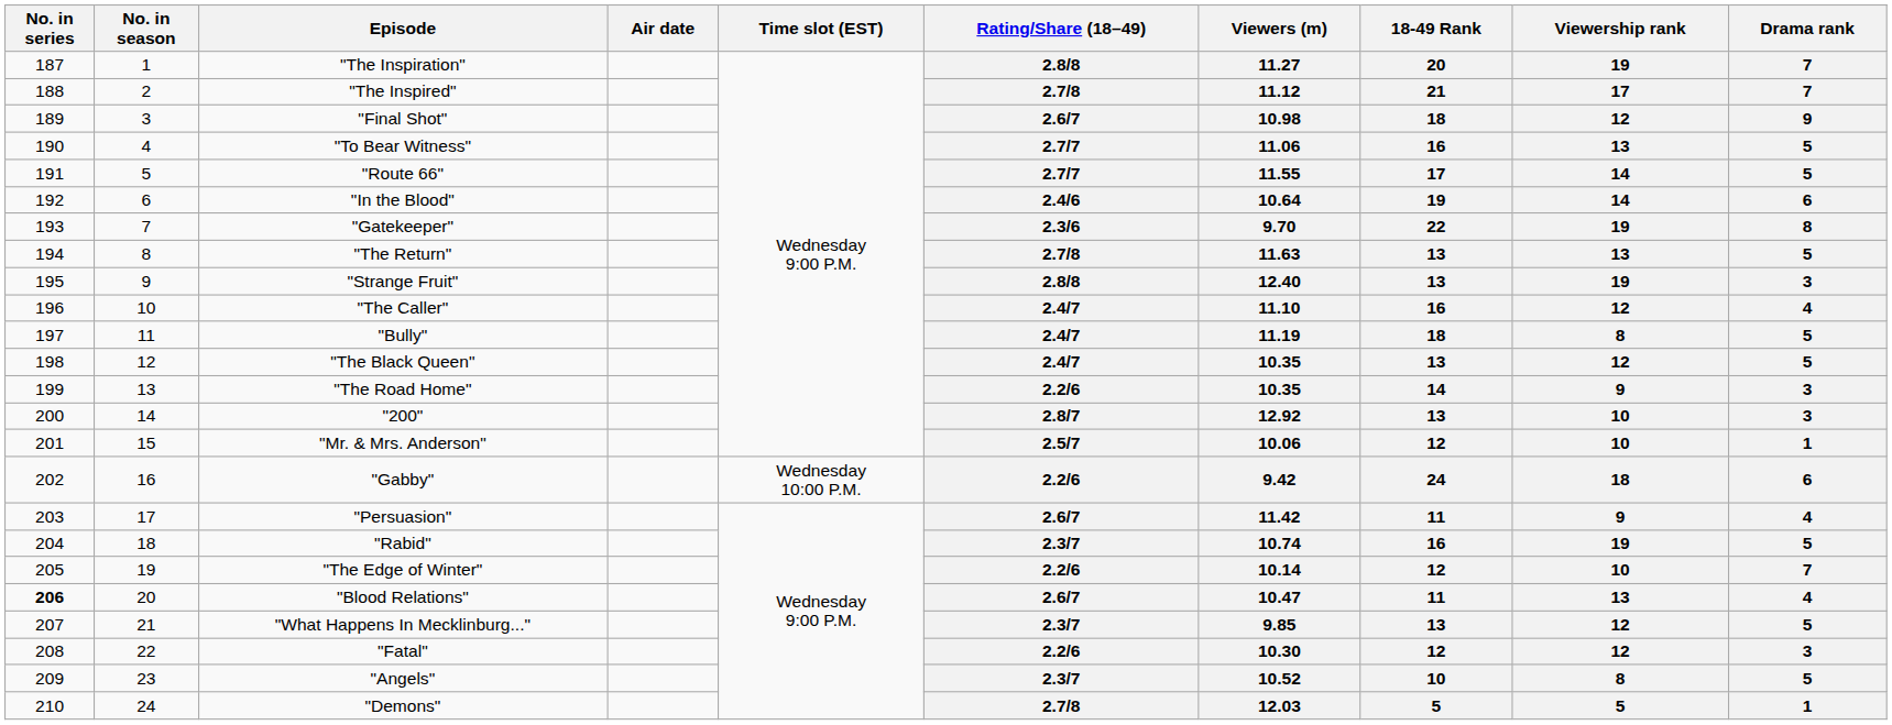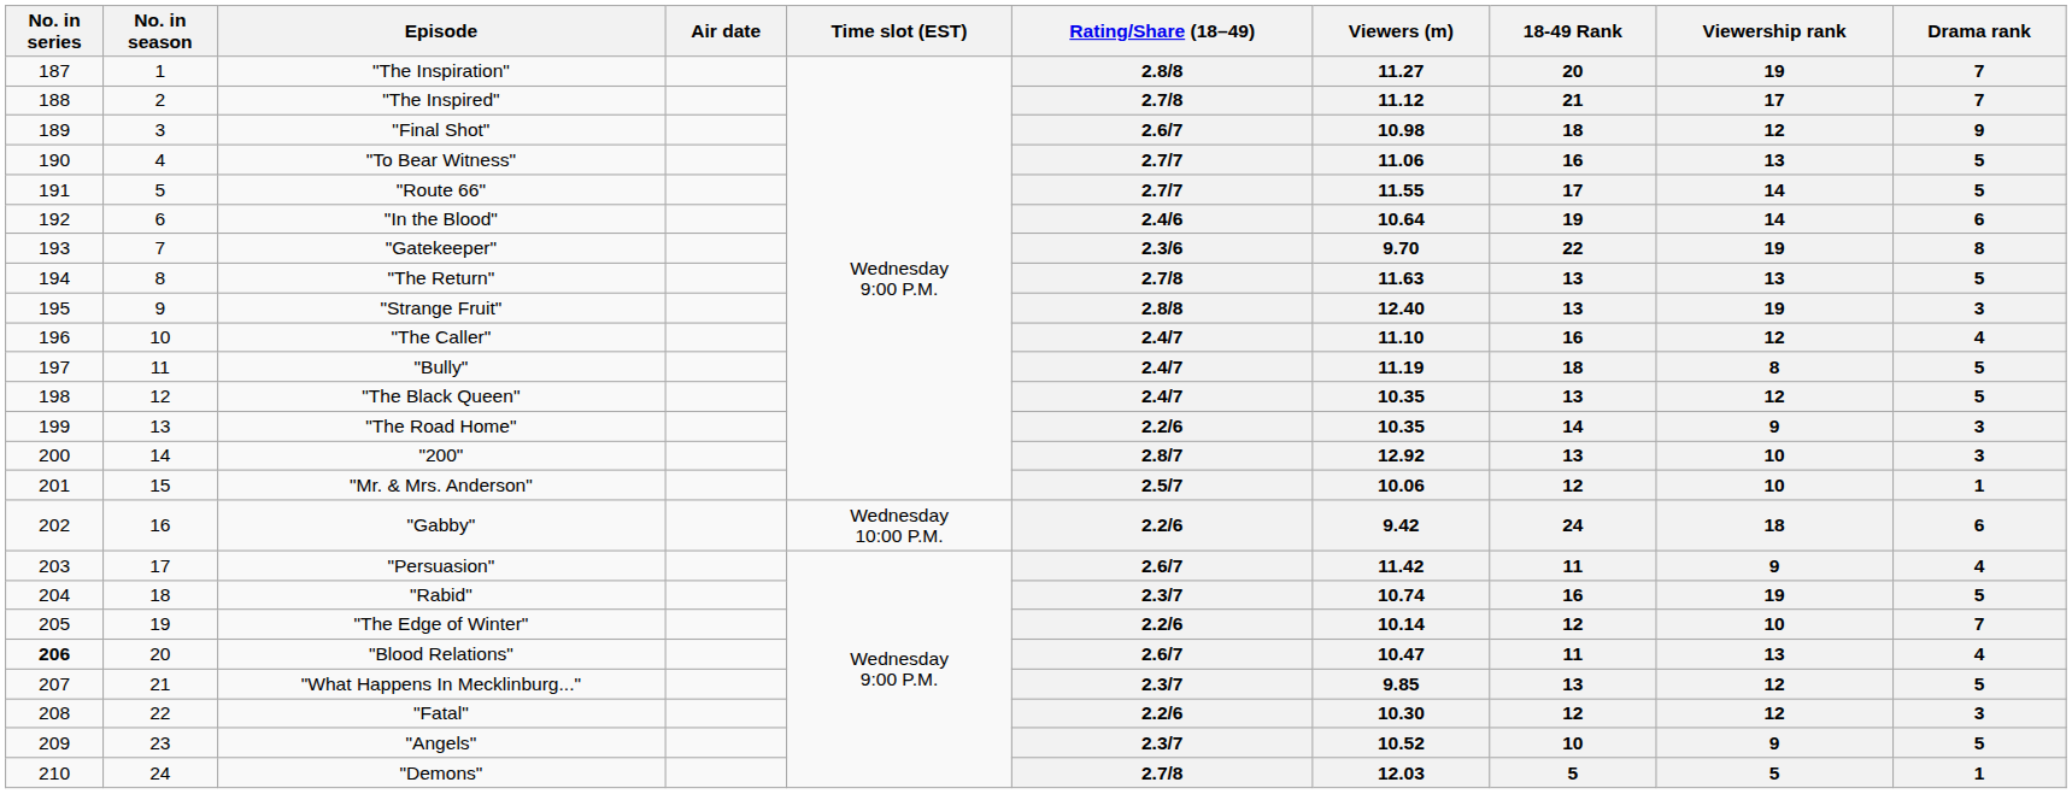 <table class="wikitable" style="font-size:90%; text-align:center; width: 100%; margin-left: auto; margin-right: auto;">
 <tr>
 <th>No. in <br>series</th>
 <th>No. in <br>season</th>
 <th>Episode</th>
 <th>Air date</th>
 <th>Time slot (EST)</th>
 <th><a href='#'>Rating/Share</a> (18–49)</th>
 <th>Viewers (m)</th>
 <th>18-49 Rank</th>
 <th>Viewership rank</th>
 <th>Drama rank</th>
 </tr>
 <tr>
 <td style="text-align:center">187</td>
 <td style="text-align:center">1</td>
 <td>"The Inspiration"</td>
 <td></td>
 <td style="text-align:center" rowspan=15>Wednesday<br>9:00 P.M.</td>
 <th>2.8/8</th>
 <th>11.27</th>
 <th>20</th>
 <th>19</th>
 <th>7</th>
 </tr>
 <tr>
 <td style="text-align:center">188</td>
 <td style="text-align:center">2</td>
 <td>"The Inspired"</td>
 <td></td>
 <th>2.7/8</th>
 <th>11.12</th>
 <th>21</th>
 <th>17</th>
 <th>7</th>
 </tr>
 <tr>
 <td style="text-align:center">189</td>
 <td style="text-align:center">3</td>
 <td>"Final Shot"</td>
 <td></td>
 <th>2.6/7</th>
 <th>10.98</th>
 <th>18</th>
 <th>12</th>
 <th>9</th>
 </tr>
 <tr>
 <td style="text-align:center">190</td>
 <td style="text-align:center">4</td>
 <td>"To Bear Witness"</td>
 <td></td>
 <th>2.7/7</th>
 <th>11.06</th>
 <th>16</th>
 <th>13</th>
 <th>5</th>
 </tr>
 <tr>
 <td style="text-align:center">191</td>
 <td style="text-align:center">5</td>
 <td>"Route 66"</td>
 <td></td>
 <th>2.7/7</th>
 <th>11.55</th>
 <th>17</th>
 <th>14</th>
 <th>5</th>
 </tr>
 <tr>
 <td style="text-align:center">192</td>
 <td style="text-align:center">6</td>
 <td>"In the Blood"</td>
 <td></td>
 <th>2.4/6</th>
 <th>10.64</th>
 <th>19</th>
 <th>14</th>
 <th>6</th>
 </tr>
 <tr>
 <td style="text-align:center">193</td>
 <td style="text-align:center">7</td>
 <td>"Gatekeeper"</td>
 <td></td>
 <th>2.3/6</th>
 <th>9.70</th>
 <th>22</th>
 <th>19</th>
 <th>8</th>
 </tr>
 <tr>
 <td style="text-align:center">194</td>
 <td style="text-align:center">8</td>
 <td>"The Return"</td>
 <td></td>
 <th>2.7/8</th>
 <th>11.63</th>
 <th>13</th>
 <th>13</th>
 <th>5</th>
 </tr>
 <tr>
 <td style="text-align:center">195</td>
 <td style="text-align:center">9</td>
 <td>"Strange Fruit"</td>
 <td></td>
 <th>2.8/8</th>
 <th>12.40</th>
 <th>13</th>
 <th>19</th>
 <th>3</th>
 </tr>
 <tr>
 <td style="text-align:center">196</td>
 <td style="text-align:center">10</td>
 <td>"The Caller"</td>
 <td></td>
 <th>2.4/7</th>
 <th>11.10</th>
 <th>16</th>
 <th>12</th>
 <th>4</th>
 </tr>
 <tr>
 <td style="text-align:center">197</td>
 <td style="text-align:center">11</td>
 <td>"Bully"</td>
 <td></td>
 <th>2.4/7</th>
 <th>11.19</th>
 <th>18</th>
 <th>8</th>
 <th>5</th>
 </tr>
 <tr>
 <td style="text-align:center">198</td>
 <td style="text-align:center">12</td>
 <td>"The Black Queen"</td>
 <td></td>
 <th>2.4/7</th>
 <th>10.35</th>
 <th>13</th>
 <th>12</th>
 <th>5</th>
 </tr>
 <tr>
 <td style="text-align:center">199</td>
 <td style="text-align:center">13</td>
 <td>"The Road Home"</td>
 <td></td>
 <th>2.2/6</th>
 <th>10.35</th>
 <th>14</th>
 <th>9</th>
 <th>3</th>
 </tr>
 <tr>
 <td style="text-align:center">200</td>
 <td style="text-align:center">14</td>
 <td>"200"</td>
 <td></td>
 <th>2.8/7</th>
 <th>12.92</th>
 <th>13</th>
 <th>10</th>
 <th>3</th>
 </tr>
 <tr>
 <td style="text-align:center">201</td>
 <td style="text-align:center">15</td>
 <td>"Mr. & Mrs. Anderson"</td>
 <td></td>
 <th>2.5/7</th>
 <th>10.06</th>
 <th>12</th>
 <th>10</th>
 <th>1</th>
 </tr>
 <tr>
 <td style="text-align:center">202</td>
 <td style="text-align:center">16</td>
 <td>"Gabby"</td>
 <td></td>
 <td style="text-align:center" rowspan=1>Wednesday<br> 10:00 P.M.</td>
 <th>2.2/6</th>
 <th>9.42</th>
 <th>24</th>
 <th>18</th>
 <th>6</th>
 </tr>
 <tr>
 <td style="text-align:center">203</td>
 <td style="text-align:center">17</td>
 <td>"Persuasion"</td>
 <td></td>
 <td style="text-align:center" rowspan=8>Wednesday<br>9:00 P.M.</td>
 <th>2.6/7</th>
 <th>11.42</th>
 <th>11</th>
 <th>9</th>
 <th>4</th>
 </tr>
 <tr>
 <td style="text-align:center">204</td>
 <td style="text-align:center">18</td>
 <td>"Rabid"</td>
 <td></td>
 <th>2.3/7</th>
 <th>10.74</th>
 <th>16</th>
 <th>19</th>
 <th>5</th>
 </tr>
 <tr>
 <td style="text-align:center">205</td>
 <td style="text-align:center">19</td>
 <td>"The Edge of Winter"</td>
 <td></td>
 <th>2.2/6</th>
 <th>10.14</th>
 <th>12</th>
 <th>10</th>
 <th>7</th>
 </tr>
 <tr>
 <td style="text-align:center"><strong>206</strong></td>
 <td style="text-align:center">20</td>
 <td>"Blood Relations"</td>
 <td></td>
 <th>2.6/7</th>
 <th>10.47</th>
 <th>11</th>
 <th>13</th>
 <th>4</th>
 </tr>
 <tr>
 <td style="text-align:center">207</td>
 <td style="text-align:center">21</td>
 <td>"What Happens In Mecklinburg..."</td>
 <td></td>
 <th>2.3/7</th>
 <th>9.85</th>
 <th>13</th>
 <th>12</th>
 <th>5</th>
 </tr>
 <tr>
 <td style="text-align:center">208</td>
 <td style="text-align:center">22</td>
 <td>"Fatal"</td>
 <td></td>
 <th>2.2/6</th>
 <th>10.30</th>
 <th>12</th>
 <th>12</th>
 <th>3</th>
 </tr>
 <tr>
 <td style="text-align:center">209</td>
 <td style="text-align:center">23</td>
 <td>"Angels"</td>
 <td></td>
 <th>2.3/7</th>
 <th>10.52</th>
 <th>10</th>
-<th>8</th>
+<th>9</th>
 <th>5</th>
 </tr>
 <tr>
 <td style="text-align:center">210</td>
 <td style="text-align:center">24</td>
 <td>"Demons"</td>
 <td></td>
 <th>2.7/8</th>
 <th>12.03</th>
 <th>5</th>
 <th>5</th>
 <th>1</th>
 </tr>
 </table>
